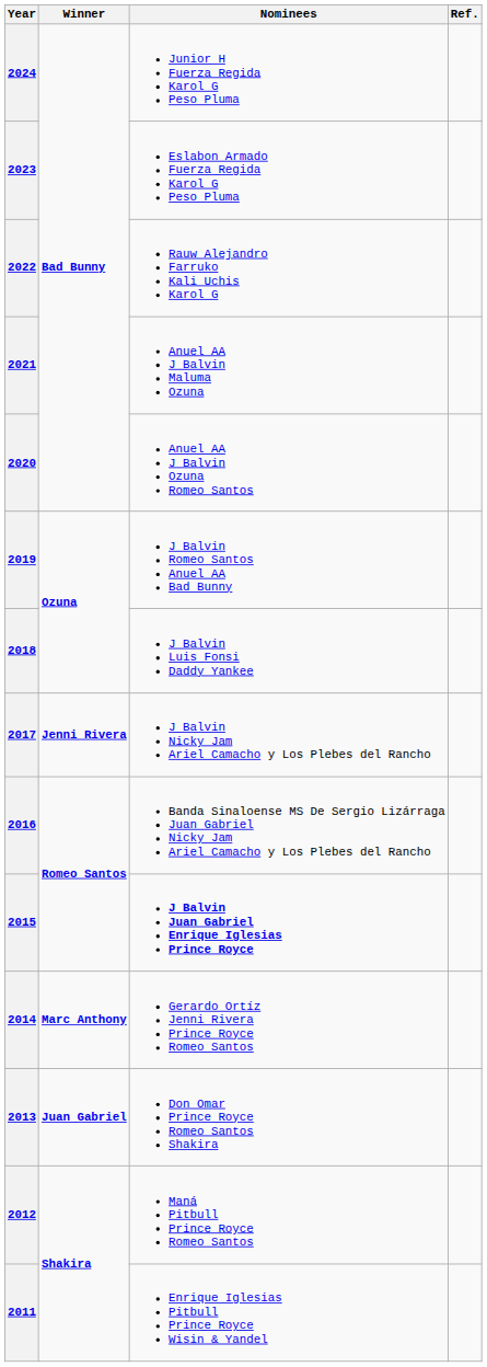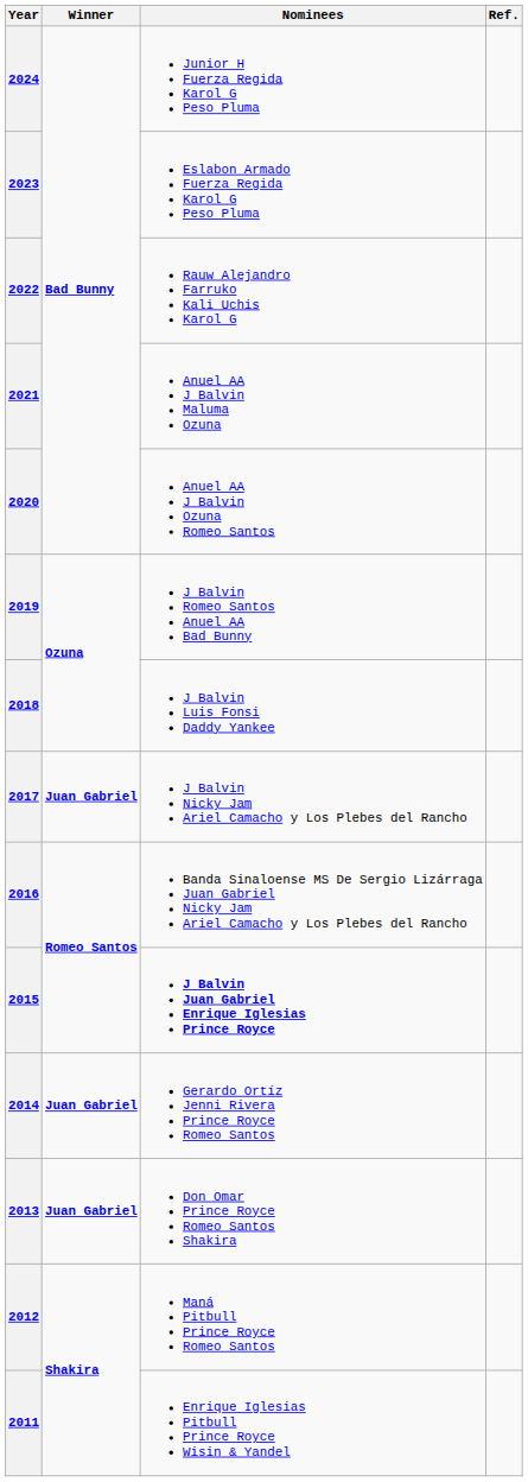 <table class="wikitable sortable">
 <tr>
 <th>Year</th>
 <th>Winner</th>
 <th>Nominees</th>
 <th>Ref.</th>
 </tr>
 <tr>
 <th><a href='#'>2024</a></th>
 <td rowspan="5"> <strong><a href='#'>Bad Bunny</a></strong></td>
 <td><br><ul><li><a href='#'>Junior H</a></li><li><a href='#'>Fuerza Regida</a></li><li><a href='#'>Karol G</a></li><li><a href='#'>Peso Pluma</a></li></ul></td>
 <td><br></td>
 </tr>
 <tr>
 <th scope="row"><a href='#'>2023</a></th>
 <td><br><ul><li><a href='#'>Eslabon Armado</a></li><li><a href='#'>Fuerza Regida</a></li><li><a href='#'>Karol G</a></li><li><a href='#'>Peso Pluma</a></li></ul></td>
 <td><br></td>
 </tr>
 <tr>
 <th scope="row"><a href='#'>2022</a></th>
 <td><br><ul><li><a href='#'>Rauw Alejandro</a></li><li><a href='#'>Farruko</a></li><li><a href='#'>Kali Uchis</a></li><li><a href='#'>Karol G</a></li></ul></td>
 <td><br></td>
 </tr>
 <tr>
 <th scope="row"><a href='#'>2021</a></th>
 <td><br><ul><li><a href='#'>Anuel AA</a></li><li><a href='#'>J Balvin</a></li><li><a href='#'>Maluma</a></li><li><a href='#'>Ozuna</a></li></ul></td>
 <td><br></td>
 </tr>
 <tr>
 <th scope="row"><a href='#'>2020</a></th>
 <td><br><ul><li><a href='#'>Anuel AA</a></li><li><a href='#'>J Balvin</a></li><li><a href='#'>Ozuna</a></li><li><a href='#'>Romeo Santos</a></li></ul></td>
 <td></td>
 </tr>
 <tr>
 <th scope="row"><a href='#'>2019</a></th>
 <td rowspan="2"> <strong><a href='#'>Ozuna</a></strong></td>
 <td><br><ul><li><a href='#'>J Balvin</a></li><li><a href='#'>Romeo Santos</a></li><li><a href='#'>Anuel AA</a></li><li><a href='#'>Bad Bunny</a></li></ul></td>
 <td></td>
 </tr>
 <tr>
 <th scope="row"><a href='#'>2018</a></th>
 <td><br><ul><li><a href='#'>J Balvin</a></li><li><a href='#'>Luis Fonsi</a></li><li><a href='#'>Daddy Yankee</a></li></ul></td>
 <td></td>
 </tr>
 <tr>
 <th scope="row"><a href='#'>2017</a></th>
-<td> <strong><a href='#'>Jenni Rivera</a></strong></td>
+<td> <strong><a href='#'>Juan Gabriel</a></strong></td>
 <td><br><ul><li><a href='#'>J Balvin</a></li><li><a href='#'>Nicky Jam</a></li><li><a href='#'>Ariel Camacho</a> y Los Plebes del Rancho</li></ul></td>
 <td></td>
 </tr>
 <tr>
 <th scope="row"><a href='#'>2016</a></th>
 <td rowspan="2"> <strong><a href='#'>Romeo Santos</a></strong></td>
 <td><br><ul><li>Banda Sinaloense MS De Sergio Lizárraga</li><li><a href='#'>Juan Gabriel</a></li><li><a href='#'>Nicky Jam</a></li><li><a href='#'>Ariel Camacho</a> y Los Plebes del Rancho</li></ul></td>
 <td></td>
 </tr>
 <tr>
 <th scope="row"><a href='#'>2015</a></th>
 <td><strong><br><ul><li><a href='#'>J Balvin</a></li><li><a href='#'>Juan Gabriel</a></li><li><a href='#'>Enrique Iglesias</a></li><li><a href='#'>Prince Royce</a></li></ul></strong></td>
 <td></td>
 </tr>
 <tr>
 <th scope="row"><a href='#'>2014</a></th>
-<td> <strong><a href='#'>Marc Anthony</a></strong></td>
+<td> <strong><a href='#'>Juan Gabriel</a></strong></td>
 <td><br><ul><li><a href='#'>Gerardo Ortíz</a></li><li><a href='#'>Jenni Rivera</a></li><li><a href='#'>Prince Royce</a></li><li><a href='#'>Romeo Santos</a></li></ul></td>
 <td></td>
 </tr>
 <tr>
 <th scope="row"><a href='#'>2013</a></th>
 <td> <strong><a href='#'>Juan Gabriel</a></strong></td>
 <td><br><ul><li><a href='#'>Don Omar</a></li><li><a href='#'>Prince Royce</a></li><li><a href='#'>Romeo Santos</a></li><li><a href='#'>Shakira</a></li></ul></td>
 <td></td>
 </tr>
 <tr>
 <th scope="row"><a href='#'>2012</a></th>
 <td rowspan="2"> <strong><a href='#'>Shakira</a></strong></td>
 <td><br><ul><li><a href='#'>Maná</a></li><li><a href='#'>Pitbull</a></li><li><a href='#'>Prince Royce</a></li><li><a href='#'>Romeo Santos</a></li></ul></td>
 <td><br><br></td>
 </tr>
 <tr>
 <th scope="row"><a href='#'>2011</a></th>
 <td><br><ul><li><a href='#'>Enrique Iglesias</a></li><li><a href='#'>Pitbull</a></li><li><a href='#'>Prince Royce</a></li><li><a href='#'>Wisin & Yandel</a></li></ul></td>
 <td><br></td>
 </tr>
 </table>
